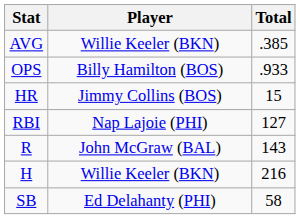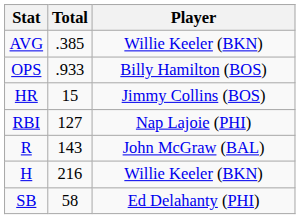 <table class="wikitable" style="text-align:center;">
 <tr>
 <th style="width:15%;">Stat</th>
+<th style="width:15%;">Total</th>
 <th>Player</th>
-<th style="width:15%;">Total</th>
 </tr>
 <tr>
 <td><a href='#'>AVG</a></td>
+<td>.385</td>
 <td><a href='#'>Willie Keeler</a> (<a href='#'>BKN</a>)</td>
-<td>.385</td>
 </tr>
 <tr>
 <td><a href='#'>OPS</a></td>
+<td>.933</td>
 <td><a href='#'>Billy Hamilton</a> (<a href='#'>BOS</a>)</td>
-<td>.933</td>
 </tr>
 <tr>
 <td><a href='#'>HR</a></td>
+<td>15</td>
 <td><a href='#'>Jimmy Collins</a> (<a href='#'>BOS</a>)</td>
-<td>15</td>
 </tr>
 <tr>
 <td><a href='#'>RBI</a></td>
+<td>127</td>
 <td><a href='#'>Nap Lajoie</a> (<a href='#'>PHI</a>)</td>
-<td>127</td>
 </tr>
 <tr>
 <td><a href='#'>R</a></td>
+<td>143</td>
 <td><a href='#'>John McGraw</a> (<a href='#'>BAL</a>)</td>
-<td>143</td>
 </tr>
 <tr>
 <td><a href='#'>H</a></td>
+<td>216</td>
 <td><a href='#'>Willie Keeler</a> (<a href='#'>BKN</a>)</td>
-<td>216</td>
 </tr>
 <tr>
 <td><a href='#'>SB</a></td>
+<td>58</td>
 <td><a href='#'>Ed Delahanty</a> (<a href='#'>PHI</a>)</td>
-<td>58</td>
 </tr>
 </table>
